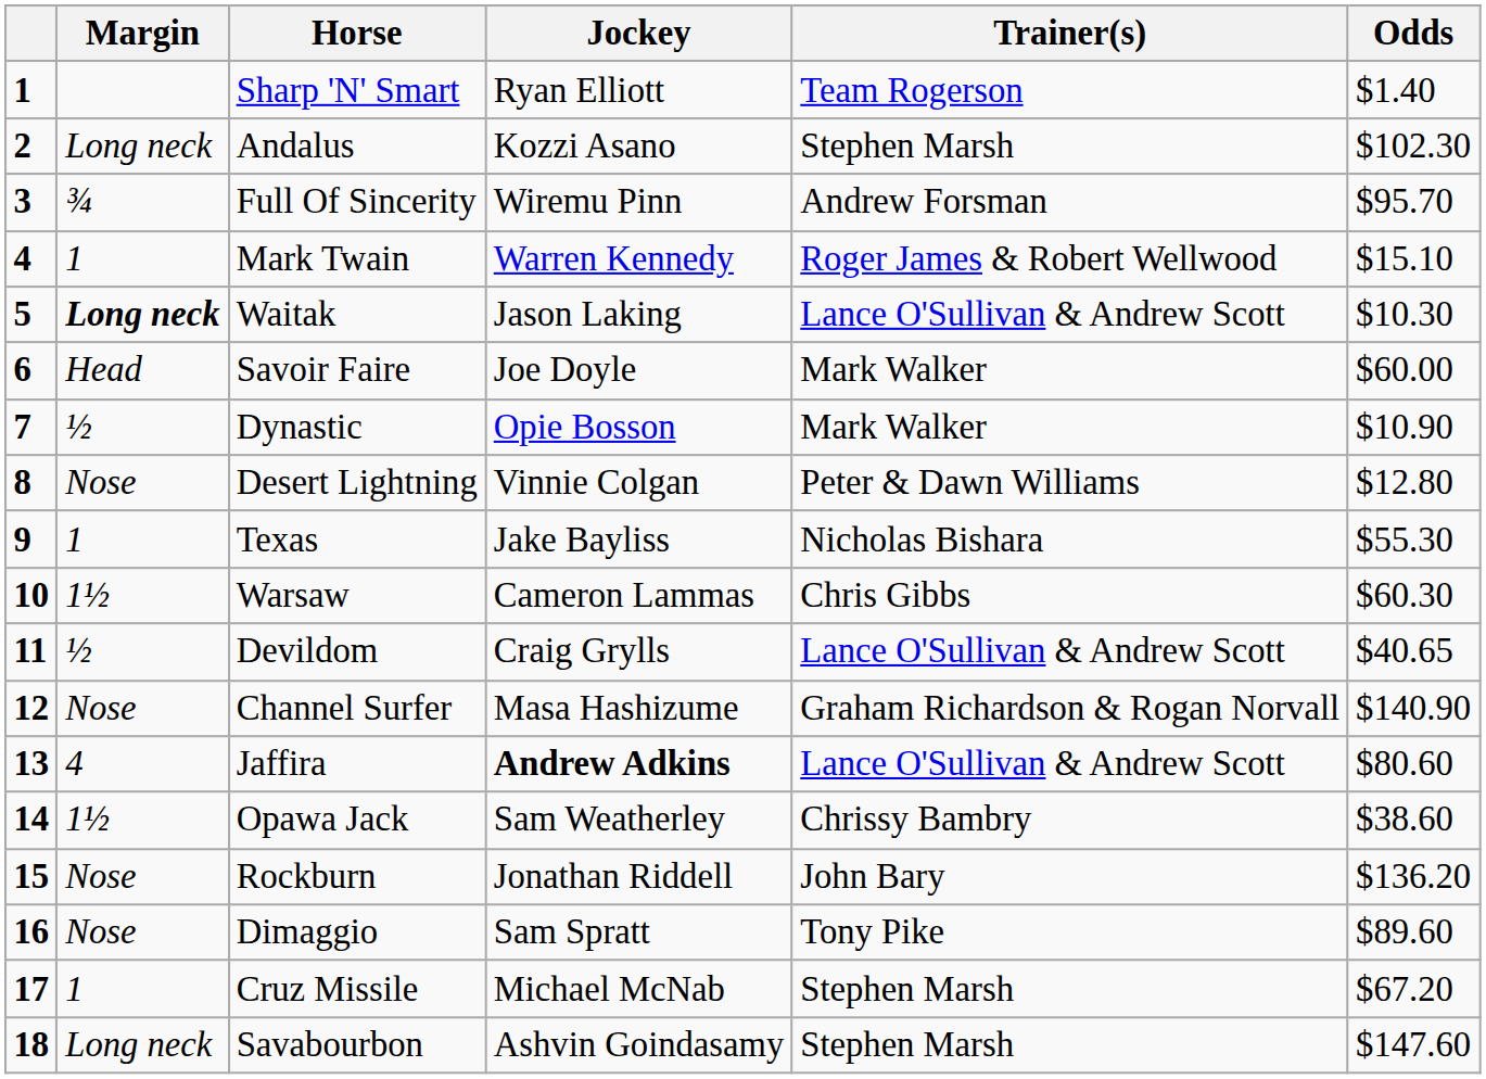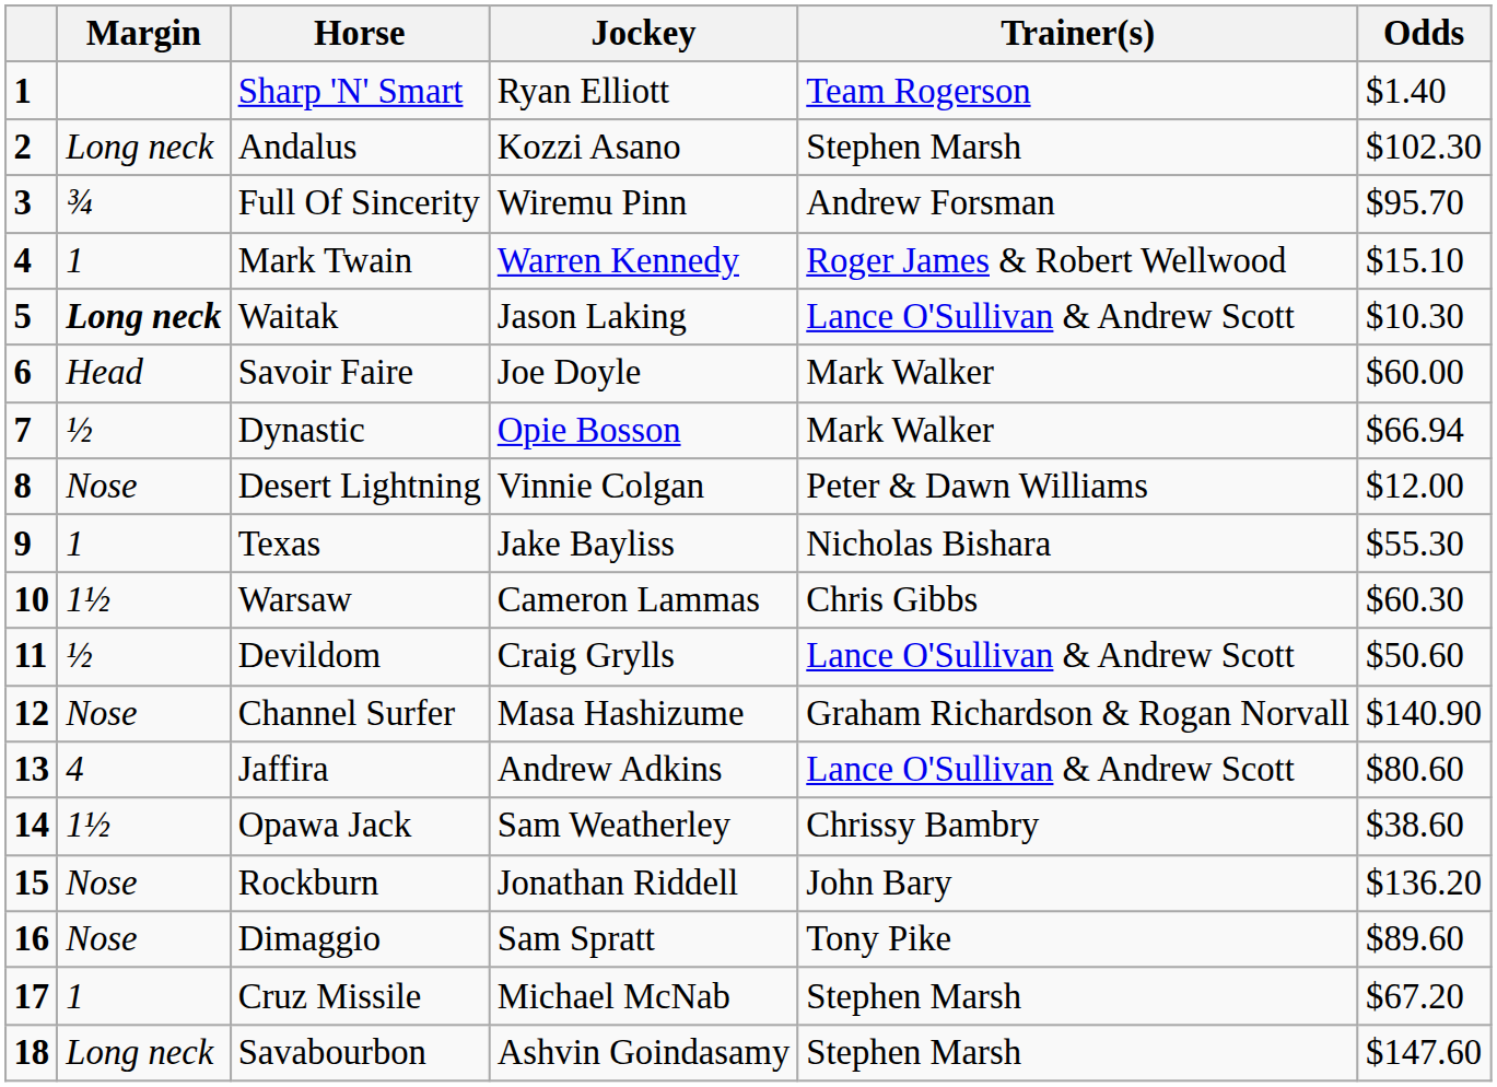 <table class="wikitable sortable">
 <tr>
 <th></th>
 <th>Margin</th>
 <th>Horse</th>
 <th>Jockey</th>
 <th>Trainer(s)</th>
 <th>Odds</th>
 </tr>
 <tr>
 <td><strong>1</strong></td>
 <td></td>
 <td><a href='#'>Sharp 'N' Smart</a></td>
 <td>Ryan Elliott</td>
 <td><a href='#'>Team Rogerson</a></td>
 <td>$1.40</td>
 </tr>
 <tr>
 <td><strong>2</strong></td>
 <td><em>Long neck</em></td>
 <td>Andalus</td>
 <td>Kozzi Asano</td>
 <td>Stephen Marsh</td>
 <td>$102.30</td>
 </tr>
 <tr>
 <td><strong>3</strong></td>
 <td><em>¾</em></td>
 <td>Full Of Sincerity</td>
 <td>Wiremu Pinn</td>
 <td>Andrew Forsman</td>
 <td>$95.70</td>
 </tr>
 <tr>
 <td><strong>4</strong></td>
 <td><em>1</em></td>
 <td>Mark Twain</td>
 <td><a href='#'>Warren Kennedy</a></td>
 <td><a href='#'>Roger James</a> & Robert Wellwood</td>
 <td>$15.10</td>
 </tr>
 <tr>
 <td><strong>5</strong></td>
 <td><strong><em>Long neck</em></strong></td>
 <td>Waitak</td>
 <td>Jason Laking</td>
 <td><a href='#'>Lance O'Sullivan</a> & Andrew Scott</td>
 <td>$10.30</td>
 </tr>
 <tr>
 <td><strong>6</strong></td>
 <td><em>Head</em></td>
 <td>Savoir Faire</td>
 <td>Joe Doyle</td>
 <td>Mark Walker</td>
 <td>$60.00</td>
 </tr>
 <tr>
 <td><strong>7</strong></td>
 <td><em>½</em></td>
 <td>Dynastic</td>
 <td><a href='#'>Opie Bosson</a></td>
 <td>Mark Walker</td>
-<td>$10.90</td>
+<td>$66.94</td>
 </tr>
 <tr>
 <td><strong>8</strong></td>
 <td><em>Nose</em></td>
 <td>Desert Lightning</td>
 <td>Vinnie Colgan</td>
 <td>Peter & Dawn Williams</td>
-<td>$12.80</td>
+<td>$12.00</td>
 </tr>
 <tr>
 <td><strong>9</strong></td>
 <td><em>1</em></td>
 <td>Texas</td>
 <td>Jake Bayliss</td>
 <td>Nicholas Bishara</td>
 <td>$55.30</td>
 </tr>
 <tr>
 <td><strong>10</strong></td>
 <td><em>1½</em></td>
 <td>Warsaw</td>
 <td>Cameron Lammas</td>
 <td>Chris Gibbs</td>
 <td>$60.30</td>
 </tr>
 <tr>
 <td><strong>11</strong></td>
 <td><em>½</em></td>
 <td>Devildom</td>
 <td>Craig Grylls</td>
 <td><a href='#'>Lance O'Sullivan</a> & Andrew Scott</td>
-<td>$40.65</td>
+<td>$50.60</td>
 </tr>
 <tr>
 <td><strong>12</strong></td>
 <td><em>Nose</em></td>
 <td>Channel Surfer</td>
 <td>Masa Hashizume</td>
 <td>Graham Richardson & Rogan Norvall</td>
 <td>$140.90</td>
 </tr>
 <tr>
 <td><strong>13</strong></td>
 <td><em>4</em></td>
 <td>Jaffira</td>
-<td><strong>Andrew Adkins</strong></td>
+<td>Andrew Adkins</td>
 <td><a href='#'>Lance O'Sullivan</a> & Andrew Scott</td>
 <td>$80.60</td>
 </tr>
 <tr>
 <td><strong>14</strong></td>
 <td><em>1½</em></td>
 <td>Opawa Jack</td>
 <td>Sam Weatherley</td>
 <td>Chrissy Bambry</td>
 <td>$38.60</td>
 </tr>
 <tr>
 <td><strong>15</strong></td>
 <td><em>Nose</em></td>
 <td>Rockburn</td>
 <td>Jonathan Riddell</td>
 <td>John Bary</td>
 <td>$136.20</td>
 </tr>
 <tr>
 <td><strong>16</strong></td>
 <td><em>Nose</em></td>
 <td>Dimaggio</td>
 <td>Sam Spratt</td>
 <td>Tony Pike</td>
 <td>$89.60</td>
 </tr>
 <tr>
 <td><strong>17</strong></td>
 <td><em>1</em></td>
 <td>Cruz Missile</td>
 <td>Michael McNab</td>
 <td>Stephen Marsh</td>
 <td>$67.20</td>
 </tr>
 <tr>
 <td><strong>18</strong></td>
 <td><em>Long neck</em></td>
 <td>Savabourbon</td>
 <td>Ashvin Goindasamy</td>
 <td>Stephen Marsh</td>
 <td>$147.60</td>
 </tr>
 </table>
